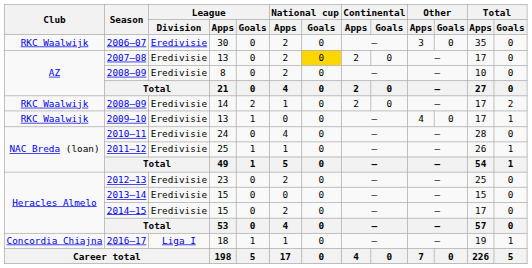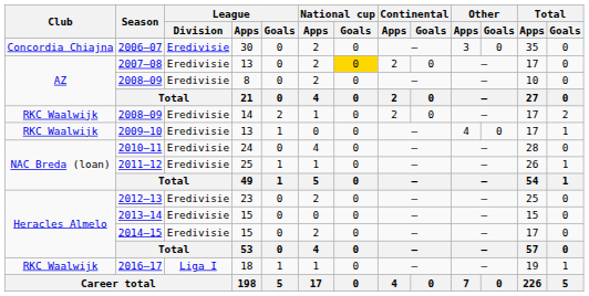 <table class="wikitable" style="text-align:center">
 <tr>
 <th rowspan="2">Club</th>
 <th rowspan="2">Season</th>
 <th colspan="3">League</th>
 <th colspan="2">National cup</th>
 <th colspan="2">Continental</th>
 <th colspan="2">Other</th>
 <th colspan="2">Total</th>
 </tr>
 <tr>
 <th>Division</th>
 <th>Apps</th>
 <th>Goals</th>
 <th>Apps</th>
 <th>Goals</th>
 <th>Apps</th>
 <th>Goals</th>
 <th>Apps</th>
 <th>Goals</th>
 <th>Apps</th>
 <th>Goals</th>
 </tr>
 <tr>
-<td><a href='#'>RKC Waalwijk</a></td>
+<td><a href='#'>Concordia Chiajna</a></td>
 <td><a href='#'>2006–07</a></td>
 <td><a href='#'>Eredivisie</a></td>
 <td>30</td>
 <td>0</td>
 <td>2</td>
 <td>0</td>
 <td colspan="2">—</td>
 <td>3</td>
 <td>0</td>
 <td>35</td>
 <td>0</td>
 </tr>
 <tr>
 <td rowspan="3"><a href='#'>AZ</a></td>
 <td><a href='#'>2007–08</a></td>
 <td>Eredivisie</td>
 <td>13</td>
 <td>0</td>
 <td>2</td>
 <td style="background: gold;">0</td>
 <td>2</td>
 <td>0</td>
 <td colspan="2">—</td>
 <td>17</td>
 <td>0</td>
 </tr>
 <tr>
 <td><a href='#'>2008–09</a></td>
 <td>Eredivisie</td>
 <td>8</td>
 <td>0</td>
 <td>2</td>
 <td>0</td>
 <td colspan="2">—</td>
 <td colspan="2">—</td>
 <td>10</td>
 <td>0</td>
 </tr>
 <tr>
 <th colspan="2">Total</th>
 <th>21</th>
 <th>0</th>
 <th>4</th>
 <th>0</th>
 <th>2</th>
 <th>0</th>
 <th colspan="2">—</th>
 <th>27</th>
 <th>0</th>
 </tr>
 <tr>
 <td><a href='#'>RKC Waalwijk</a></td>
 <td><a href='#'>2008–09</a></td>
 <td>Eredivisie</td>
 <td>14</td>
 <td>2</td>
 <td>1</td>
 <td>0</td>
 <td>2</td>
 <td>0</td>
 <td colspan="2">—</td>
 <td>17</td>
 <td>2</td>
 </tr>
 <tr>
 <td><a href='#'>RKC Waalwijk</a></td>
 <td><a href='#'>2009–10</a></td>
 <td>Eredivisie</td>
 <td>13</td>
 <td>1</td>
 <td>0</td>
 <td>0</td>
 <td colspan="2">—</td>
 <td>4</td>
 <td>0</td>
 <td>17</td>
 <td>1</td>
 </tr>
 <tr>
 <td rowspan="3"><a href='#'>NAC Breda</a> (loan)</td>
 <td><a href='#'>2010–11</a></td>
 <td>Eredivisie</td>
 <td>24</td>
 <td>0</td>
 <td>4</td>
 <td>0</td>
 <td colspan="2">—</td>
 <td colspan="2">—</td>
 <td>28</td>
 <td>0</td>
 </tr>
 <tr>
 <td><a href='#'>2011–12</a></td>
 <td>Eredivisie</td>
 <td>25</td>
 <td>1</td>
 <td>1</td>
 <td>0</td>
 <td colspan="2">—</td>
 <td colspan="2">—</td>
 <td>26</td>
 <td>1</td>
 </tr>
 <tr>
 <th colspan="2">Total</th>
 <th>49</th>
 <th>1</th>
 <th>5</th>
 <th>0</th>
 <th colspan="2">—</th>
 <th colspan="2">—</th>
 <th>54</th>
 <th>1</th>
 </tr>
 <tr>
 <td rowspan="4"><a href='#'>Heracles Almelo</a></td>
 <td><a href='#'>2012–13</a></td>
 <td>Eredivisie</td>
 <td>23</td>
 <td>0</td>
 <td>2</td>
 <td>0</td>
 <td colspan="2">—</td>
 <td colspan="2">—</td>
 <td>25</td>
 <td>0</td>
 </tr>
 <tr>
 <td><a href='#'>2013–14</a></td>
 <td>Eredivisie</td>
 <td>15</td>
 <td>0</td>
 <td>0</td>
 <td>0</td>
 <td colspan="2">—</td>
 <td colspan="2">—</td>
 <td>15</td>
 <td>0</td>
 </tr>
 <tr>
 <td><a href='#'>2014–15</a></td>
 <td>Eredivisie</td>
 <td>15</td>
 <td>0</td>
 <td>2</td>
 <td>0</td>
 <td colspan="2">—</td>
 <td colspan="2">—</td>
 <td>17</td>
 <td>0</td>
 </tr>
 <tr>
 <th colspan="2">Total</th>
 <th>53</th>
 <th>0</th>
 <th>4</th>
 <th>0</th>
 <th colspan="2">—</th>
 <th colspan="2">—</th>
 <th>57</th>
 <th>0</th>
 </tr>
 <tr>
-<td><a href='#'>Concordia Chiajna</a></td>
+<td><a href='#'>RKC Waalwijk</a></td>
 <td><a href='#'>2016–17</a></td>
 <td><a href='#'>Liga I</a></td>
 <td>18</td>
 <td>1</td>
 <td>1</td>
 <td>0</td>
 <td colspan="2">—</td>
 <td colspan="2">—</td>
 <td>19</td>
 <td>1</td>
 </tr>
 <tr>
 <th colspan="3">Career total</th>
 <th>198</th>
 <th>5</th>
 <th>17</th>
 <th>0</th>
 <th>4</th>
 <th>0</th>
 <th>7</th>
 <th>0</th>
 <th>226</th>
 <th>5</th>
 </tr>
 </table>
